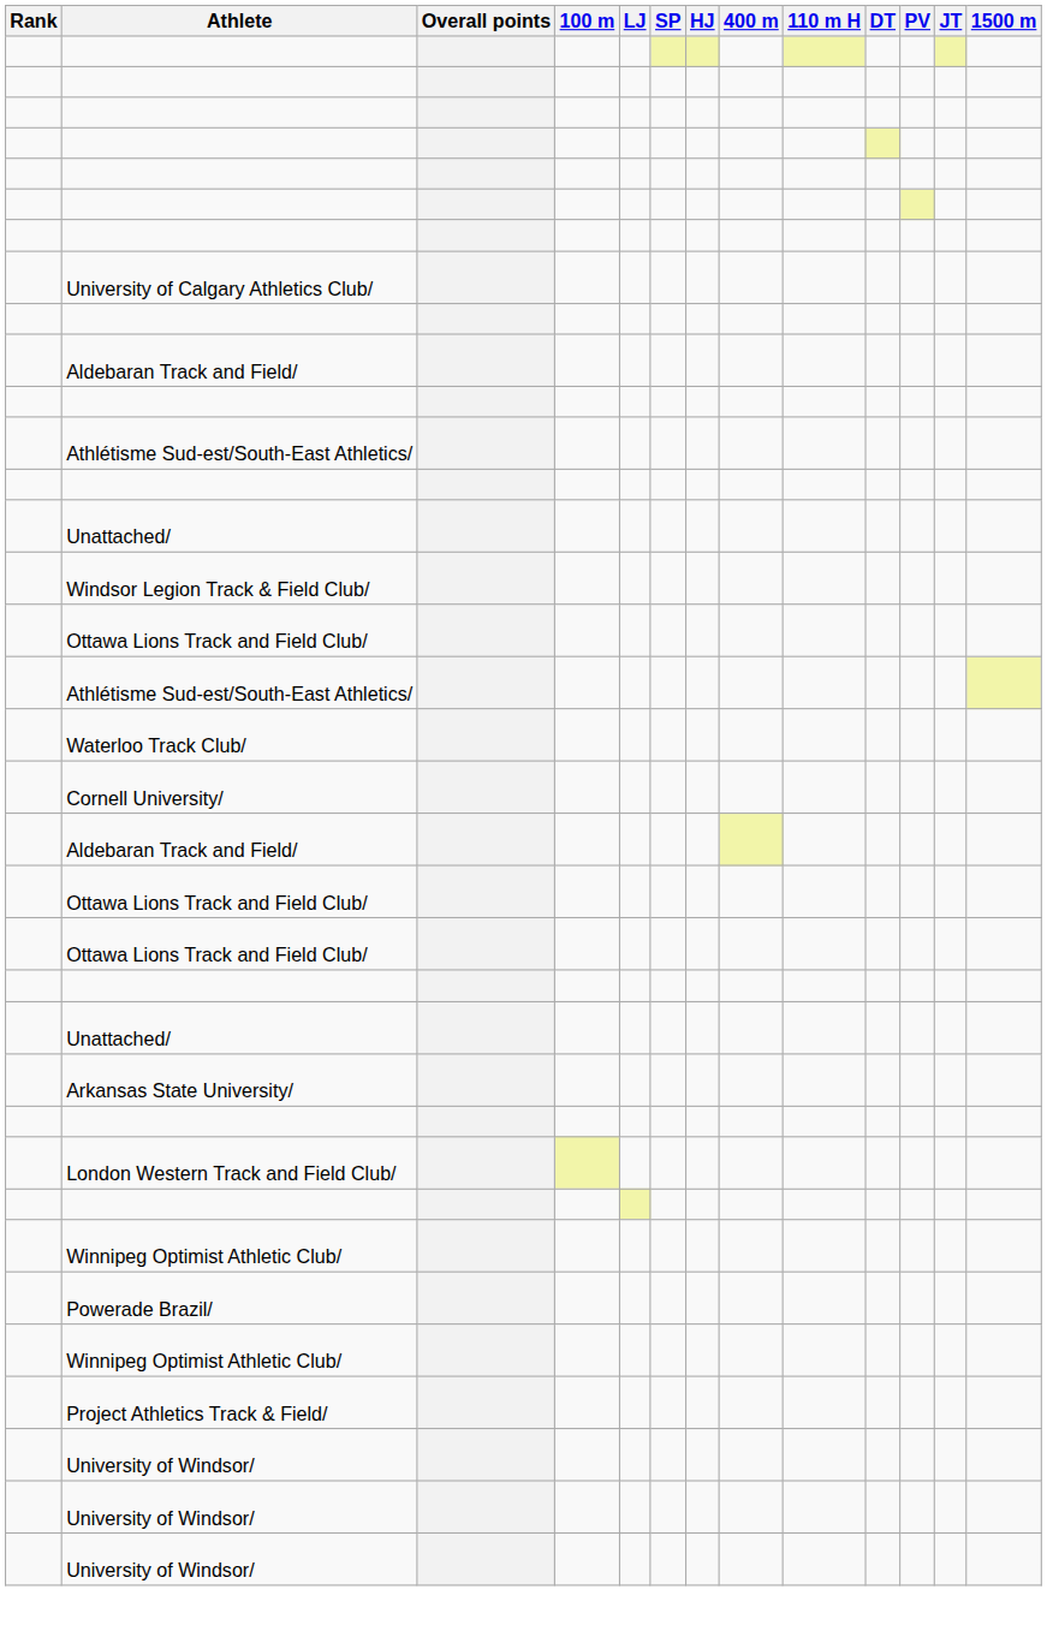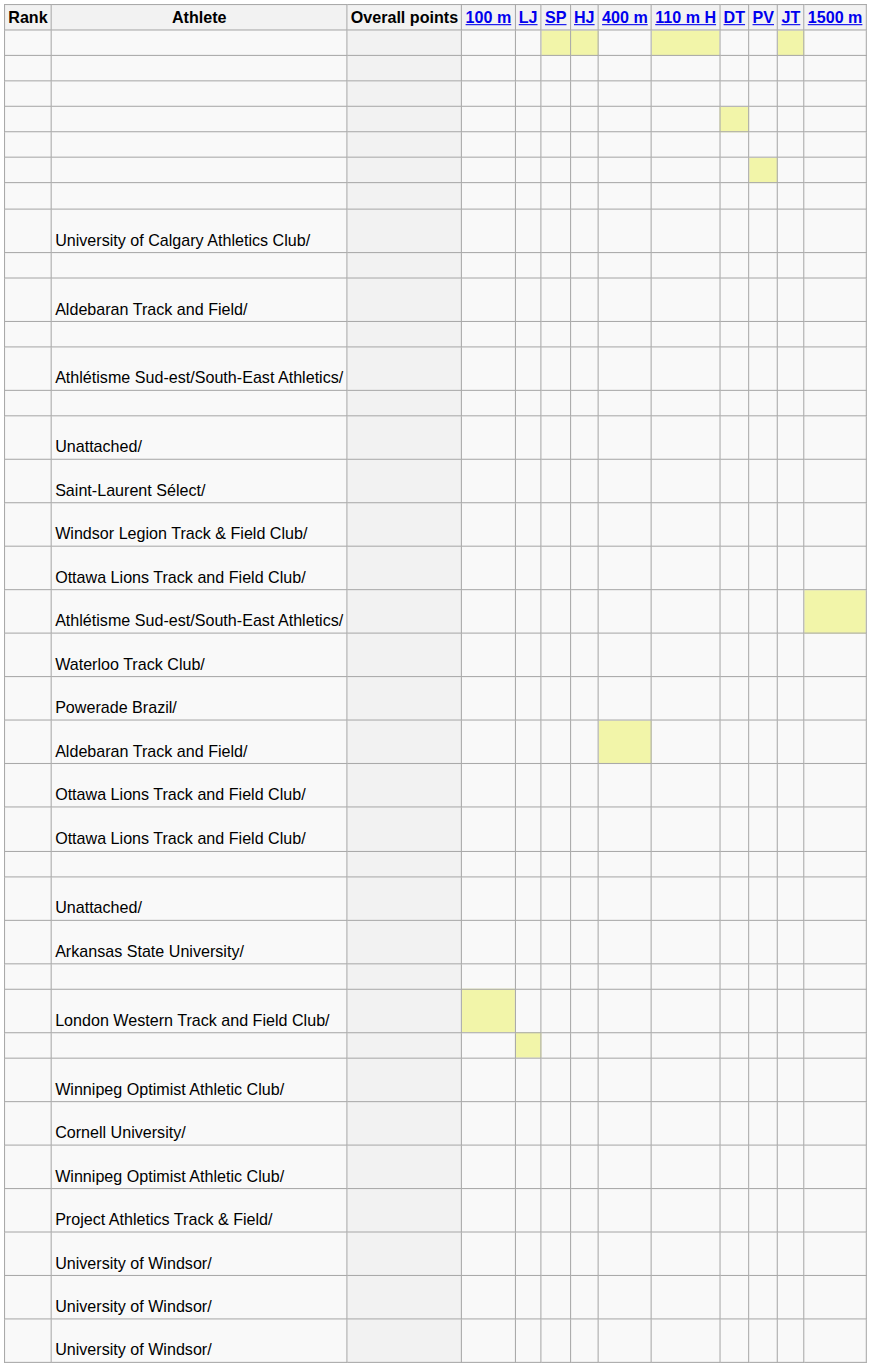 <table class="wikitable sortable" style="font-size:95%;">
 <tr>
 <th>Rank</th>
 <th>Athlete</th>
 <th>Overall points</th>
 <th><a href='#'>100 m</a></th>
 <th><a href='#'>LJ</a></th>
 <th><a href='#'>SP</a></th>
 <th><a href='#'>HJ</a></th>
 <th><a href='#'>400 m</a></th>
 <th><a href='#'>110 m H</a></th>
 <th><a href='#'>DT</a></th>
 <th><a href='#'>PV</a></th>
 <th><a href='#'>JT</a></th>
 <th><a href='#'>1500 m</a></th>
 </tr>
 <tr>
 <td align=center></td>
 <td align=left> <br></td>
 <th></th>
 <td></td>
 <td></td>
 <td bgcolor=#F2F5A9></td>
 <td bgcolor=#F2F5A9></td>
 <td></td>
 <td bgcolor=#F2F5A9></td>
 <td></td>
 <td></td>
 <td bgcolor=#F2F5A9></td>
 <td></td>
 </tr>
 <tr>
 <td align=center></td>
 <td align=left> <br></td>
 <th></th>
 <td></td>
 <td></td>
 <td></td>
 <td></td>
 <td></td>
 <td></td>
 <td></td>
 <td></td>
 <td></td>
 <td></td>
 </tr>
 <tr>
 <td align=center></td>
 <td align=left> <br></td>
 <th></th>
 <td></td>
 <td></td>
 <td></td>
 <td></td>
 <td></td>
 <td></td>
 <td></td>
 <td></td>
 <td></td>
 <td></td>
 </tr>
 <tr>
 <td align=center></td>
 <td align=left> <br></td>
 <th></th>
 <td></td>
 <td></td>
 <td></td>
 <td></td>
 <td></td>
 <td></td>
 <td bgcolor=#F2F5A9></td>
 <td></td>
 <td></td>
 <td></td>
 </tr>
 <tr>
 <td align=center></td>
 <td align=left> <br></td>
 <th></th>
 <td></td>
 <td></td>
 <td></td>
 <td></td>
 <td></td>
 <td></td>
 <td></td>
 <td></td>
 <td></td>
 <td></td>
 </tr>
 <tr>
 <td align=center></td>
 <td align=left> <br></td>
 <th></th>
 <td></td>
 <td></td>
 <td></td>
 <td></td>
 <td></td>
 <td></td>
 <td></td>
 <td bgcolor=#F2F5A9></td>
 <td></td>
 <td></td>
 </tr>
 <tr>
 <td align=center></td>
 <td align=left> <br></td>
 <th></th>
 <td></td>
 <td></td>
 <td></td>
 <td></td>
 <td></td>
 <td></td>
 <td></td>
 <td></td>
 <td></td>
 <td></td>
 </tr>
 <tr>
 <td align=center></td>
 <td align=left> <br>University of Calgary Athletics Club/</td>
 <th></th>
 <td></td>
 <td></td>
 <td></td>
 <td></td>
 <td></td>
 <td></td>
 <td></td>
 <td></td>
 <td></td>
 <td></td>
 </tr>
 <tr>
 <td align=center></td>
 <td align=left> <br></td>
 <th></th>
 <td></td>
 <td></td>
 <td></td>
 <td></td>
 <td></td>
 <td></td>
 <td></td>
 <td></td>
 <td></td>
 <td></td>
 </tr>
 <tr>
 <td align=center></td>
 <td align=left> <br>Aldebaran Track and Field/</td>
 <th></th>
 <td></td>
 <td></td>
 <td></td>
 <td></td>
 <td></td>
 <td></td>
 <td></td>
 <td></td>
 <td></td>
 <td></td>
 </tr>
 <tr>
 <td align=center></td>
 <td align=left> <br></td>
 <th></th>
 <td></td>
 <td></td>
 <td></td>
 <td></td>
 <td></td>
 <td></td>
 <td></td>
 <td></td>
 <td></td>
 <td></td>
 </tr>
 <tr>
 <td align=center></td>
 <td align=left> <br>Athlétisme Sud-est/South-East Athletics/</td>
 <th></th>
 <td></td>
 <td></td>
 <td></td>
 <td></td>
 <td></td>
 <td></td>
 <td></td>
 <td></td>
 <td></td>
 <td></td>
 </tr>
 <tr>
 <td align=center></td>
 <td align=left> <br></td>
 <th></th>
 <td></td>
 <td></td>
 <td></td>
 <td></td>
 <td></td>
 <td></td>
 <td></td>
 <td></td>
 <td></td>
 <td></td>
 </tr>
 <tr>
 <td align=center></td>
 <td align=left> <br>Unattached/</td>
 <th></th>
 <td></td>
 <td></td>
 <td></td>
 <td></td>
 <td></td>
 <td></td>
 <td></td>
 <td></td>
 <td></td>
 <td></td>
 </tr>
 <tr>
 <td align=center></td>
+<td align=left> <br>Saint-Laurent Sélect/</td>
+<th></th>
+<td></td>
+<td></td>
+<td></td>
+<td></td>
+<td></td>
+<td></td>
+<td></td>
+<td></td>
+<td></td>
+<td></td>
+</tr>
+<tr>
+<td align=center></td>
 <td align=left> <br>Windsor Legion Track & Field Club/</td>
 <th></th>
 <td></td>
 <td></td>
 <td></td>
 <td></td>
 <td></td>
 <td></td>
 <td></td>
 <td></td>
 <td></td>
 <td></td>
 </tr>
 <tr>
 <td align=center></td>
 <td align=left> <br>Ottawa Lions Track and Field Club/</td>
 <th></th>
 <td></td>
 <td></td>
 <td></td>
 <td></td>
 <td></td>
 <td></td>
 <td></td>
 <td></td>
 <td></td>
 <td></td>
 </tr>
 <tr>
 <td align=center></td>
 <td align=left> <br>Athlétisme Sud-est/South-East Athletics/</td>
 <th></th>
 <td></td>
 <td></td>
 <td></td>
 <td></td>
 <td></td>
 <td></td>
 <td></td>
 <td></td>
 <td></td>
 <td bgcolor=#F2F5A9></td>
 </tr>
 <tr>
 <td align=center></td>
 <td align=left> <br>Waterloo Track Club/</td>
 <th></th>
 <td></td>
 <td></td>
 <td></td>
 <td></td>
 <td></td>
 <td></td>
 <td></td>
 <td></td>
 <td></td>
 <td></td>
 </tr>
 <tr>
 <td align=center></td>
-<td align=left> <br>Cornell University/</td>
+<td align=left> <br>Powerade Brazil/</td>
 <th></th>
 <td></td>
 <td></td>
 <td></td>
 <td></td>
 <td></td>
 <td></td>
 <td></td>
 <td></td>
 <td></td>
 <td></td>
 </tr>
 <tr>
 <td align=center></td>
 <td align=left> <br>Aldebaran Track and Field/</td>
 <th></th>
 <td></td>
 <td></td>
 <td></td>
 <td></td>
 <td bgcolor=#F2F5A9></td>
 <td></td>
 <td></td>
 <td></td>
 <td></td>
 <td></td>
 </tr>
 <tr>
 <td align=center></td>
 <td align=left> <br>Ottawa Lions Track and Field Club/</td>
 <th></th>
 <td></td>
 <td></td>
 <td></td>
 <td></td>
 <td></td>
 <td></td>
 <td></td>
 <td></td>
 <td></td>
 <td></td>
 </tr>
 <tr>
 <td align=center></td>
 <td align=left> <br>Ottawa Lions Track and Field Club/</td>
 <th></th>
 <td></td>
 <td></td>
 <td></td>
 <td></td>
 <td></td>
 <td></td>
 <td></td>
 <td></td>
 <td></td>
 <td></td>
 </tr>
 <tr>
 <td align=center></td>
 <td align=left> <br></td>
 <th></th>
 <td></td>
 <td></td>
 <td></td>
 <td></td>
 <td></td>
 <td></td>
 <td></td>
 <td></td>
 <td></td>
 <td></td>
 </tr>
 <tr>
 <td align=center></td>
 <td align=left> <br>Unattached/</td>
 <th></th>
 <td></td>
 <td></td>
 <td></td>
 <td></td>
 <td></td>
 <td></td>
 <td></td>
 <td></td>
 <td></td>
 <td></td>
 </tr>
 <tr>
 <td align=center></td>
 <td align=left> <br>Arkansas State University/</td>
 <th></th>
 <td></td>
 <td></td>
 <td></td>
 <td></td>
 <td></td>
 <td></td>
 <td></td>
 <td></td>
 <td></td>
 <td></td>
 </tr>
 <tr>
 <td align=center></td>
 <td align=left> <br></td>
 <th></th>
 <td></td>
 <td></td>
 <td></td>
 <td></td>
 <td></td>
 <td></td>
 <td></td>
 <td></td>
 <td></td>
 <td></td>
 </tr>
 <tr>
 <td align=center></td>
 <td align=left> <br>London Western Track and Field Club/</td>
 <th></th>
 <td bgcolor=#F2F5A9></td>
 <td></td>
 <td></td>
 <td></td>
 <td></td>
 <td></td>
 <td></td>
 <td></td>
 <td></td>
 <td></td>
 </tr>
 <tr>
 <td align=center></td>
 <td align=left> <br></td>
 <th></th>
 <td></td>
 <td bgcolor=#F2F5A9></td>
 <td></td>
 <td></td>
 <td></td>
 <td></td>
 <td></td>
 <td></td>
 <td></td>
 <td></td>
 </tr>
 <tr>
 <td align=center></td>
 <td align=left> <br>Winnipeg Optimist Athletic Club/</td>
 <th></th>
 <td></td>
 <td></td>
 <td></td>
 <td></td>
 <td></td>
 <td></td>
 <td></td>
 <td></td>
 <td></td>
 <td></td>
 </tr>
 <tr>
 <td align=center></td>
-<td align=left> <br>Powerade Brazil/</td>
+<td align=left> <br>Cornell University/</td>
 <th></th>
 <td></td>
 <td></td>
 <td></td>
 <td></td>
 <td></td>
 <td></td>
 <td></td>
 <td></td>
 <td></td>
 <td></td>
 </tr>
 <tr>
 <td align=center></td>
 <td align=left> <br>Winnipeg Optimist Athletic Club/</td>
 <th></th>
 <td></td>
 <td></td>
 <td></td>
 <td></td>
 <td></td>
 <td></td>
 <td></td>
 <td></td>
 <td></td>
 <td></td>
 </tr>
 <tr>
 <td align=center></td>
 <td align=left> <br>Project Athletics Track & Field/</td>
 <th></th>
 <td></td>
 <td></td>
 <td></td>
 <td></td>
 <td></td>
 <td></td>
 <td></td>
 <td></td>
 <td></td>
 <td></td>
 </tr>
 <tr>
 <td align=center></td>
 <td align=left> <br>University of Windsor/</td>
 <th></th>
 <td></td>
 <td></td>
 <td></td>
 <td></td>
 <td></td>
 <td></td>
 <td></td>
 <td></td>
 <td></td>
 <td></td>
 </tr>
 <tr>
 <td align=center></td>
 <td align=left> <br>University of Windsor/</td>
 <th></th>
 <td></td>
 <td></td>
 <td></td>
 <td></td>
 <td></td>
 <td></td>
 <td></td>
 <td></td>
 <td></td>
 <td></td>
 </tr>
 <tr>
 <td align=center></td>
 <td align=left> <br>University of Windsor/</td>
 <th></th>
 <td></td>
 <td></td>
 <td></td>
 <td></td>
 <td></td>
 <td></td>
 <td></td>
 <td></td>
 <td></td>
 <td></td>
 </tr>
 </table>
